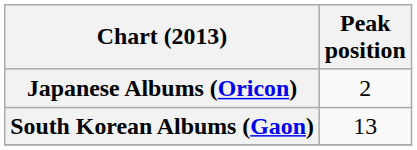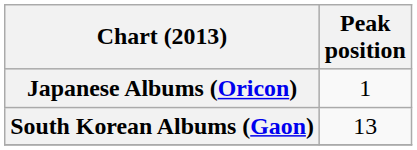 <table class="wikitable sortable plainrowheaders" style="text-align:center">
 <tr>
 <th scope="col">Chart (2013)</th>
 <th scope="col">Peak<br>position</th>
 </tr>
 <tr>
 <th scope="row">Japanese Albums (<a href='#'>Oricon</a>)</th>
-<td>2</td>
+<td>1</td>
 </tr>
 <tr>
 <th scope="row">South Korean Albums (<a href='#'>Gaon</a>)</th>
 <td>13</td>
 </tr>
 <tr>
 </tr>
 </table>
